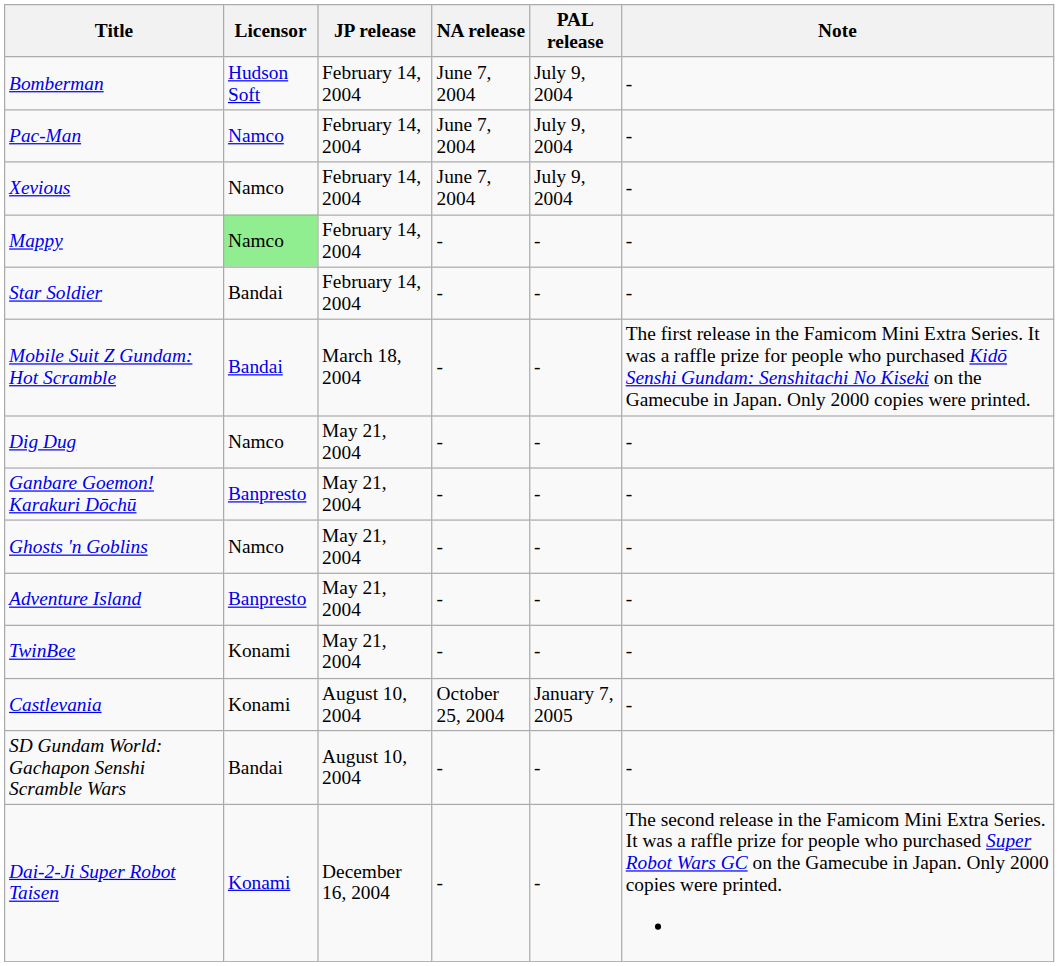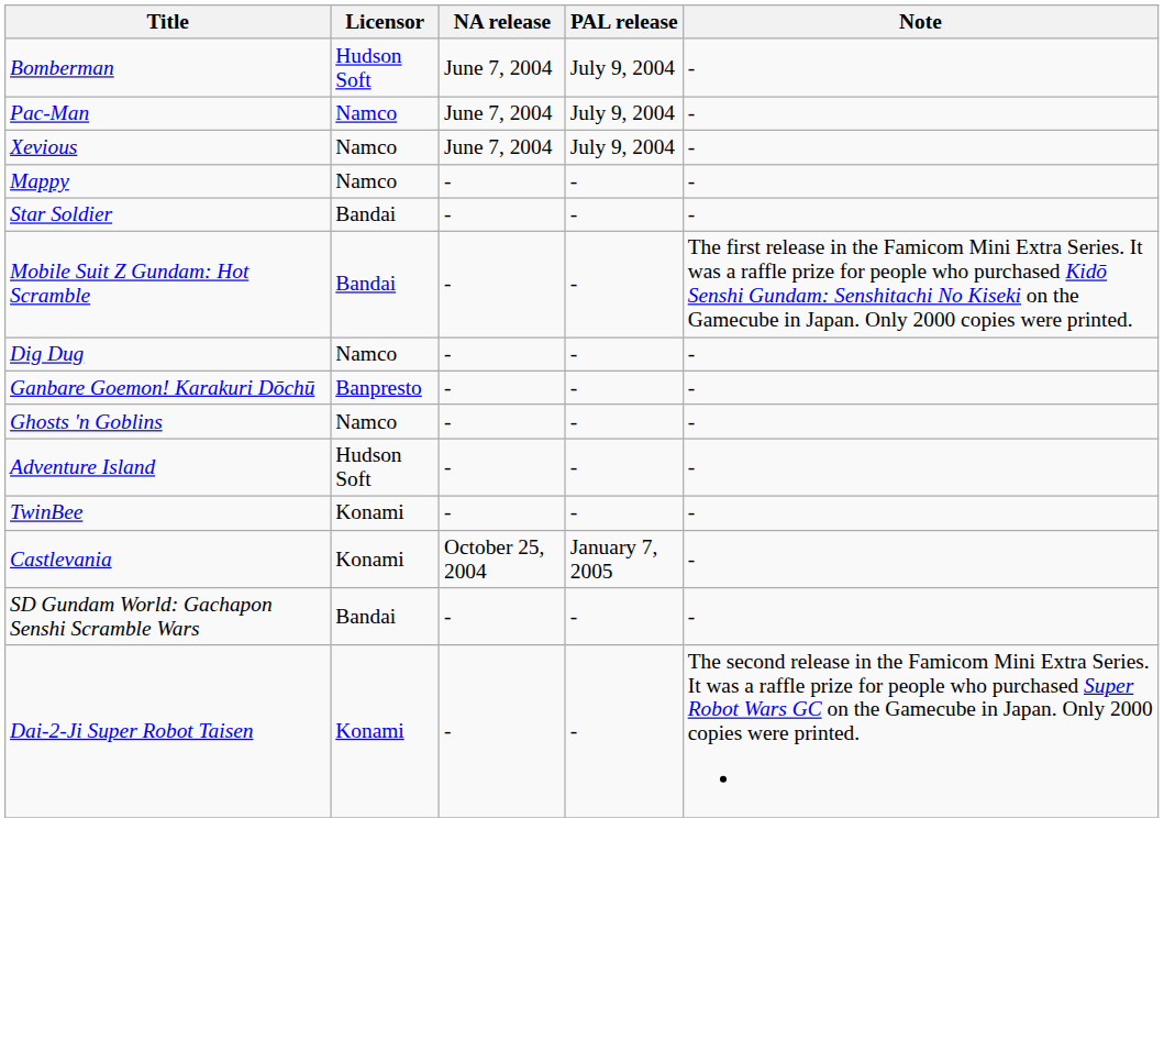 <table class="wikitable sortable">
 <tr>
 <th>Title</th>
 <th>Licensor</th>
-<th>JP release</th>
 <th>NA release</th>
 <th>PAL release</th>
 <th style="width: 350px;" class="unsortable">Note</th>
 </tr>
 <tr>
 <td><em><a href='#'>Bomberman</a></em></td>
 <td><a href='#'>Hudson Soft</a></td>
-<td>February 14, 2004</td>
 <td>June 7, 2004</td>
 <td>July 9, 2004</td>
 <td>-</td>
 </tr>
 <tr>
 <td><em><a href='#'>Pac-Man</a></em></td>
 <td><a href='#'>Namco</a></td>
-<td>February 14, 2004</td>
 <td>June 7, 2004</td>
 <td>July 9, 2004</td>
 <td>-</td>
 </tr>
 <tr>
 <td><em><a href='#'>Xevious</a></em></td>
 <td>Namco</td>
-<td>February 14, 2004</td>
 <td>June 7, 2004</td>
 <td>July 9, 2004</td>
 <td>-</td>
 </tr>
 <tr>
 <td><em><a href='#'>Mappy</a></em></td>
-<td style="background: lightgreen;">Namco</td>
-<td>February 14, 2004</td>
+<td>Namco</td>
 <td>-</td>
 <td>-</td>
 <td>-</td>
 </tr>
 <tr>
 <td><em><a href='#'>Star Soldier</a></em></td>
 <td>Bandai</td>
-<td>February 14, 2004</td>
 <td>-</td>
 <td>-</td>
 <td>-</td>
 </tr>
 <tr>
 <td><em><a href='#'>Mobile Suit Z Gundam: Hot Scramble</a></em></td>
 <td><a href='#'>Bandai</a></td>
-<td>March 18, 2004</td>
 <td>-</td>
 <td>-</td>
 <td>The first release in the Famicom Mini Extra Series. It was a raffle prize for people who purchased <em><a href='#'>Kidō Senshi Gundam: Senshitachi No Kiseki</a></em> on the Gamecube in Japan. Only 2000 copies were printed.</td>
 </tr>
 <tr>
 <td><em><a href='#'>Dig Dug</a></em></td>
 <td>Namco</td>
-<td>May 21, 2004</td>
 <td>-</td>
 <td>-</td>
 <td>-</td>
 </tr>
 <tr>
 <td><em><a href='#'>Ganbare Goemon! Karakuri Dōchū</a></em></td>
 <td><a href='#'>Banpresto</a></td>
-<td>May 21, 2004</td>
 <td>-</td>
 <td>-</td>
 <td>-</td>
 </tr>
 <tr>
 <td><em><a href='#'>Ghosts 'n Goblins</a></em></td>
 <td>Namco</td>
-<td>May 21, 2004</td>
 <td>-</td>
 <td>-</td>
 <td>-</td>
 </tr>
 <tr>
 <td><em><a href='#'>Adventure Island</a></em></td>
-<td><a href='#'>Banpresto</a></td>
-<td>May 21, 2004</td>
+<td>Hudson Soft</td>
 <td>-</td>
 <td>-</td>
 <td>-</td>
 </tr>
 <tr>
 <td><em><a href='#'>TwinBee</a></em></td>
 <td>Konami</td>
-<td>May 21, 2004</td>
 <td>-</td>
 <td>-</td>
 <td>-</td>
 </tr>
 <tr>
 <td><em><a href='#'>Castlevania</a></em></td>
 <td>Konami</td>
-<td>August 10, 2004</td>
 <td>October 25, 2004</td>
 <td>January 7, 2005</td>
 <td>-</td>
 </tr>
 <tr>
 <td><em>SD Gundam World: Gachapon Senshi Scramble Wars</em></td>
 <td>Bandai</td>
-<td>August 10, 2004</td>
 <td>-</td>
 <td>-</td>
 <td>-</td>
 </tr>
 <tr>
 <td><em><a href='#'>Dai-2-Ji Super Robot Taisen</a></em></td>
 <td><a href='#'>Konami</a></td>
-<td>December 16, 2004</td>
 <td>-</td>
 <td>-</td>
 <td>The second release in the Famicom Mini Extra Series. It was a raffle prize for people who purchased <a href='#'><em>Super Robot Wars GC</em></a> on the Gamecube in Japan. Only 2000 copies were printed.<br><ul><li></li></ul></td>
 </tr>
 </table>
